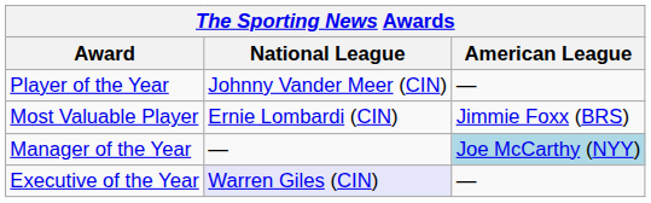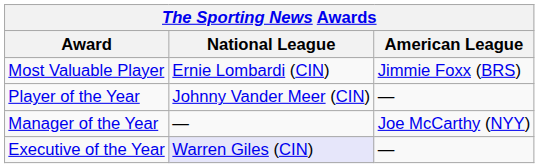 <table class="wikitable">
 <tr>
 <th colspan="3"><em><a href='#'>The Sporting News</a></em> <a href='#'>Awards</a></th>
 </tr>
 <tr>
 <th>Award</th>
 <th>National League</th>
 <th>American League</th>
 </tr>
 <tr>
+<td><a href='#'>Most Valuable Player</a></td>
+<td><a href='#'>Ernie Lombardi</a> (<a href='#'>CIN</a>)</td>
+<td><a href='#'>Jimmie Foxx</a> (<a href='#'>BRS</a>)</td>
+</tr>
+<tr>
 <td><a href='#'>Player of the Year</a></td>
 <td><a href='#'>Johnny Vander Meer</a> (<a href='#'>CIN</a>)</td>
 <td>—</td>
 </tr>
 <tr>
-<td><a href='#'>Most Valuable Player</a></td>
-<td><a href='#'>Ernie Lombardi</a> (<a href='#'>CIN</a>)</td>
-<td><a href='#'>Jimmie Foxx</a> (<a href='#'>BRS</a>)</td>
-</tr>
-<tr>
 <td><a href='#'>Manager of the Year</a></td>
 <td>—</td>
-<td style="background: lightblue;"><a href='#'>Joe McCarthy</a> (<a href='#'>NYY</a>)</td>
+<td><a href='#'>Joe McCarthy</a> (<a href='#'>NYY</a>)</td>
 </tr>
 <tr>
 <td><a href='#'>Executive of the Year</a></td>
 <td style="background: lavender;"><a href='#'>Warren Giles</a> (<a href='#'>CIN</a>)</td>
 <td>—</td>
 </tr>
 </table>
